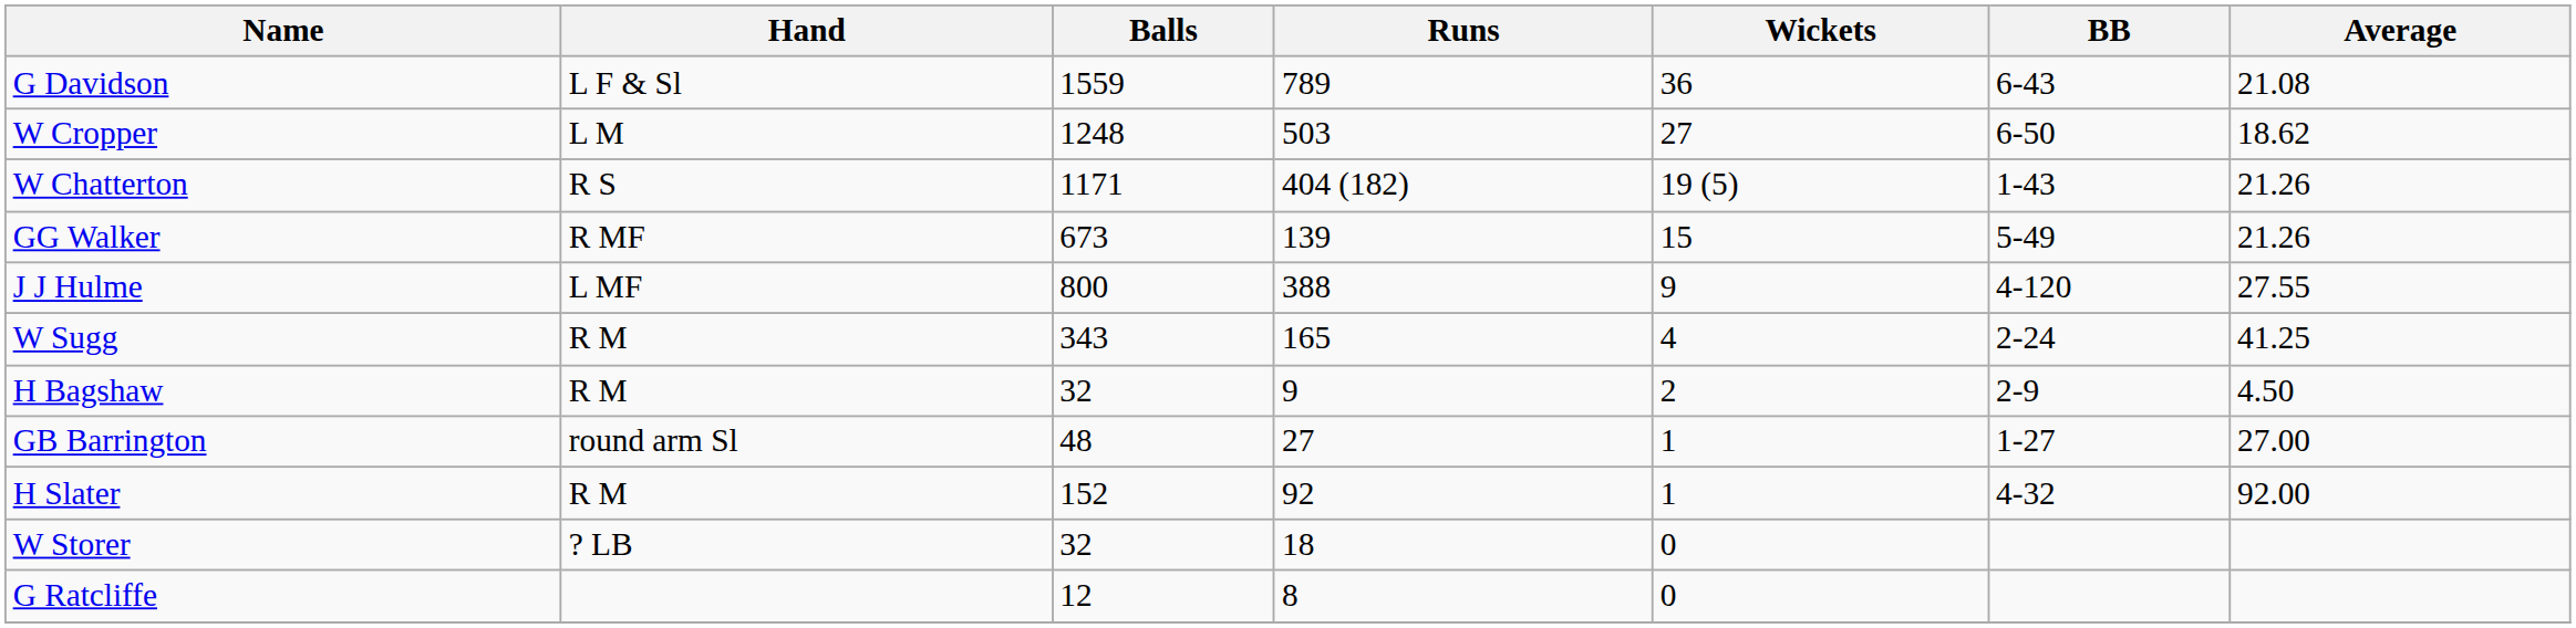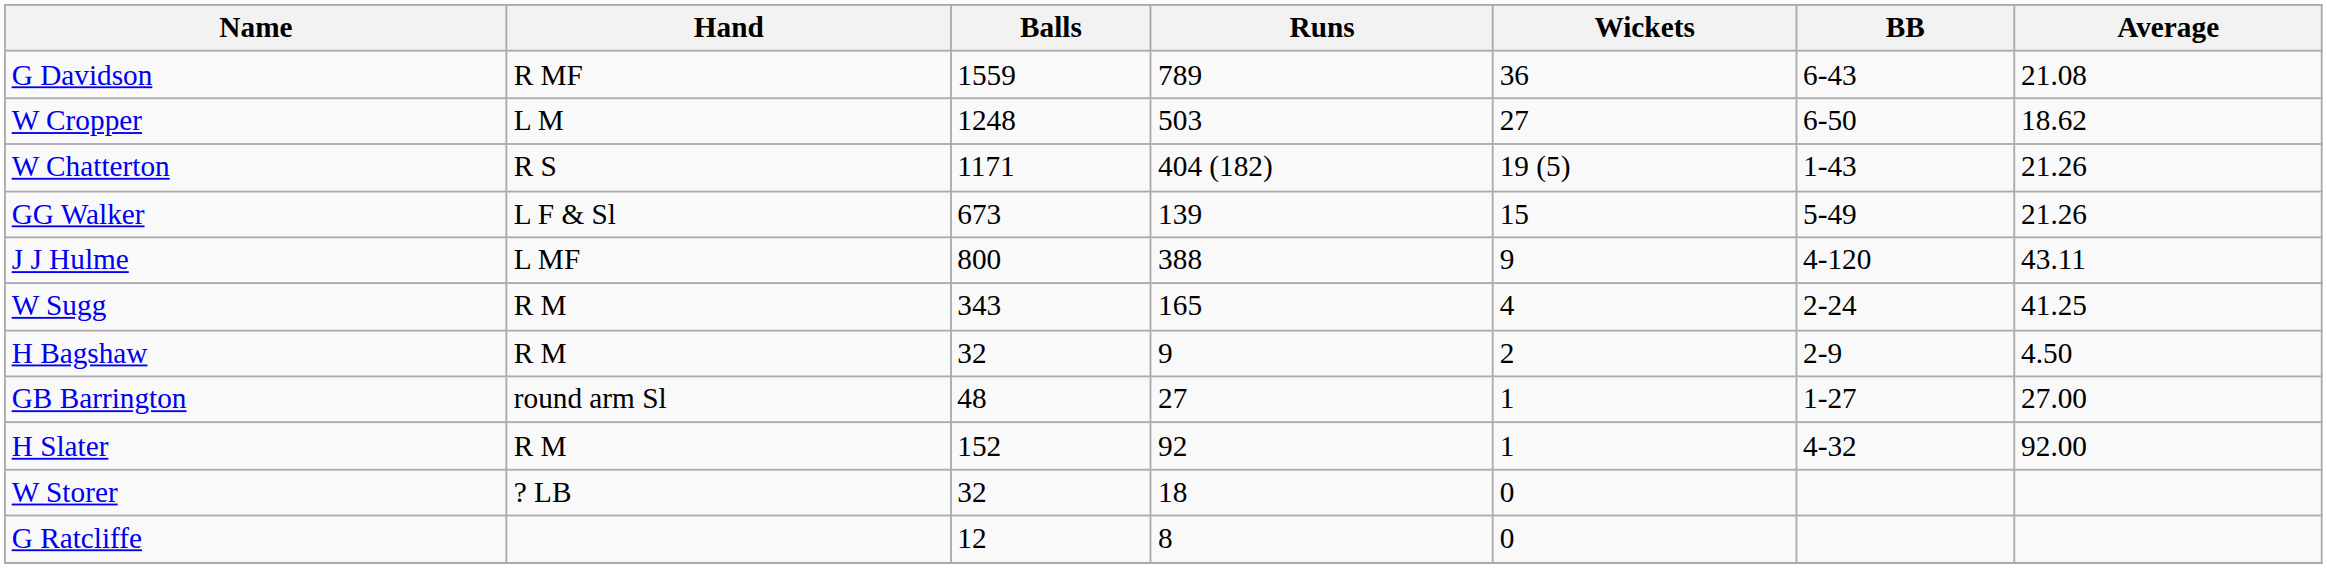 <table class="wikitable sortable" width="80%">
 <tr bgcolor="#efefef">
 <th>Name</th>
 <th>Hand</th>
 <th>Balls</th>
 <th>Runs</th>
 <th>Wickets</th>
 <th>BB</th>
 <th>Average</th>
 </tr>
 <tr>
 <td><a href='#'>G Davidson</a></td>
-<td>L F & Sl</td>
+<td>R MF</td>
 <td>1559</td>
 <td>789</td>
 <td>36</td>
 <td>6-43</td>
 <td>21.08</td>
 </tr>
 <tr>
 <td><a href='#'>W Cropper</a></td>
 <td>L M</td>
 <td>1248</td>
 <td>503</td>
 <td>27</td>
 <td>6-50</td>
 <td>18.62</td>
 </tr>
 <tr>
 <td><a href='#'>W Chatterton</a></td>
 <td>R S</td>
 <td>1171</td>
 <td>404 (182)</td>
 <td>19 (5)</td>
 <td>1-43</td>
 <td>21.26</td>
 </tr>
 <tr>
 <td><a href='#'>GG Walker</a></td>
-<td>R MF</td>
+<td>L F & Sl</td>
 <td>673</td>
 <td>139</td>
 <td>15</td>
 <td>5-49</td>
 <td>21.26</td>
 </tr>
 <tr>
 <td><a href='#'>J J Hulme</a></td>
 <td>L MF</td>
 <td>800</td>
 <td>388</td>
 <td>9</td>
 <td>4-120</td>
-<td>27.55</td>
+<td>43.11</td>
 </tr>
 <tr>
 <td><a href='#'>W Sugg</a></td>
 <td>R M</td>
 <td>343</td>
 <td>165</td>
 <td>4</td>
 <td>2-24</td>
 <td>41.25</td>
 </tr>
 <tr>
 <td><a href='#'>H Bagshaw</a></td>
 <td>R M</td>
 <td>32</td>
 <td>9</td>
 <td>2</td>
 <td>2-9</td>
 <td>4.50</td>
 </tr>
 <tr>
 <td><a href='#'>GB Barrington</a></td>
 <td>round arm Sl</td>
 <td>48</td>
 <td>27</td>
 <td>1</td>
 <td>1-27</td>
 <td>27.00</td>
 </tr>
 <tr>
 <td><a href='#'>H Slater</a></td>
 <td>R M</td>
 <td>152</td>
 <td>92</td>
 <td>1</td>
 <td>4-32</td>
 <td>92.00</td>
 </tr>
 <tr>
 <td><a href='#'>W Storer</a></td>
 <td>? LB</td>
 <td>32</td>
 <td>18</td>
 <td>0</td>
 <td></td>
 <td></td>
 </tr>
 <tr>
 <td><a href='#'>G Ratcliffe</a></td>
 <td></td>
 <td>12</td>
 <td>8</td>
 <td>0</td>
 <td></td>
 <td></td>
 </tr>
 <tr>
 </tr>
 </table>
